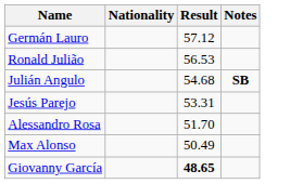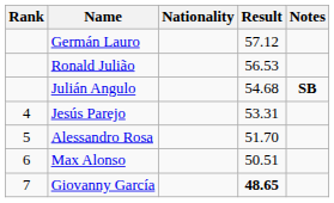 <table class="wikitable sortable" style="text-align:center">
 <tr>
+<th>Rank</th>
 <th>Name</th>
 <th>Nationality</th>
 <th>Result</th>
 <th>Notes</th>
 </tr>
 <tr>
+<td></td>
 <td align=left><a href='#'>Germán Lauro</a></td>
 <td align=left></td>
 <td>57.12</td>
 <td></td>
 </tr>
 <tr>
+<td></td>
 <td align=left><a href='#'>Ronald Julião</a></td>
 <td align=left></td>
 <td>56.53</td>
 <td></td>
 </tr>
 <tr>
+<td></td>
 <td align=left><a href='#'>Julián Angulo</a></td>
 <td align=left></td>
 <td>54.68</td>
 <td><strong>SB</strong></td>
 </tr>
 <tr>
+<td>4</td>
 <td align=left><a href='#'>Jesús Parejo</a></td>
 <td align=left></td>
 <td>53.31</td>
 <td></td>
 </tr>
 <tr>
+<td>5</td>
 <td align=left><a href='#'>Alessandro Rosa</a></td>
 <td align=left></td>
 <td>51.70</td>
 <td></td>
 </tr>
 <tr>
+<td>6</td>
 <td align=left><a href='#'>Max Alonso</a></td>
 <td align=left></td>
-<td>50.49</td>
+<td>50.51</td>
 <td></td>
 </tr>
 <tr>
+<td>7</td>
 <td align=left><a href='#'>Giovanny García</a></td>
 <td align=left></td>
 <td><strong>48.65</strong></td>
 <td></td>
 </tr>
 </table>
